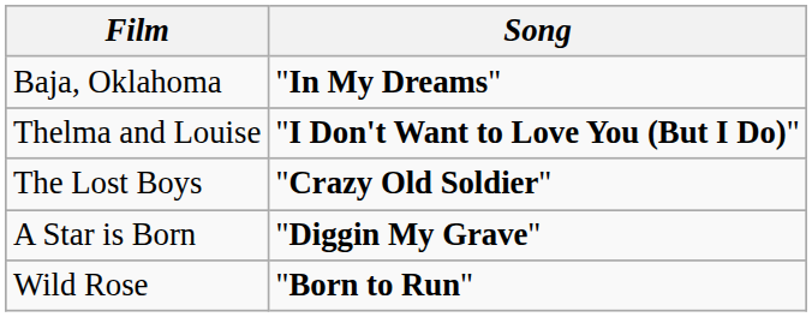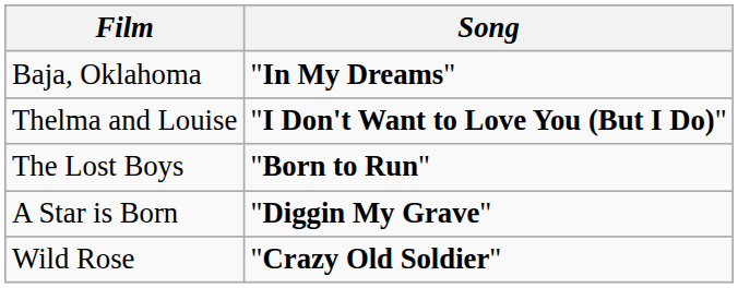 <table class="wikitable">
 <tr>
 <th><em>Film</em></th>
 <th><em>Song</em></th>
 </tr>
 <tr>
 <td>Baja, Oklahoma</td>
 <td>"<strong>In My Dreams</strong>"</td>
 </tr>
 <tr>
 <td>Thelma and Louise</td>
 <td>"<strong>I Don't Want to Love You (But I Do)</strong>"</td>
 </tr>
 <tr>
 <td>The Lost Boys</td>
-<td>"<strong>Crazy Old Soldier</strong>"</td>
+<td>"<strong>Born to Run</strong>"</td>
 </tr>
 <tr>
 <td>A Star is Born</td>
 <td>"<strong>Diggin My Grave</strong>"</td>
 </tr>
 <tr>
 <td>Wild Rose</td>
-<td>"<strong>Born to Run</strong>"</td>
+<td>"<strong>Crazy Old Soldier</strong>"</td>
 </tr>
 </table>
